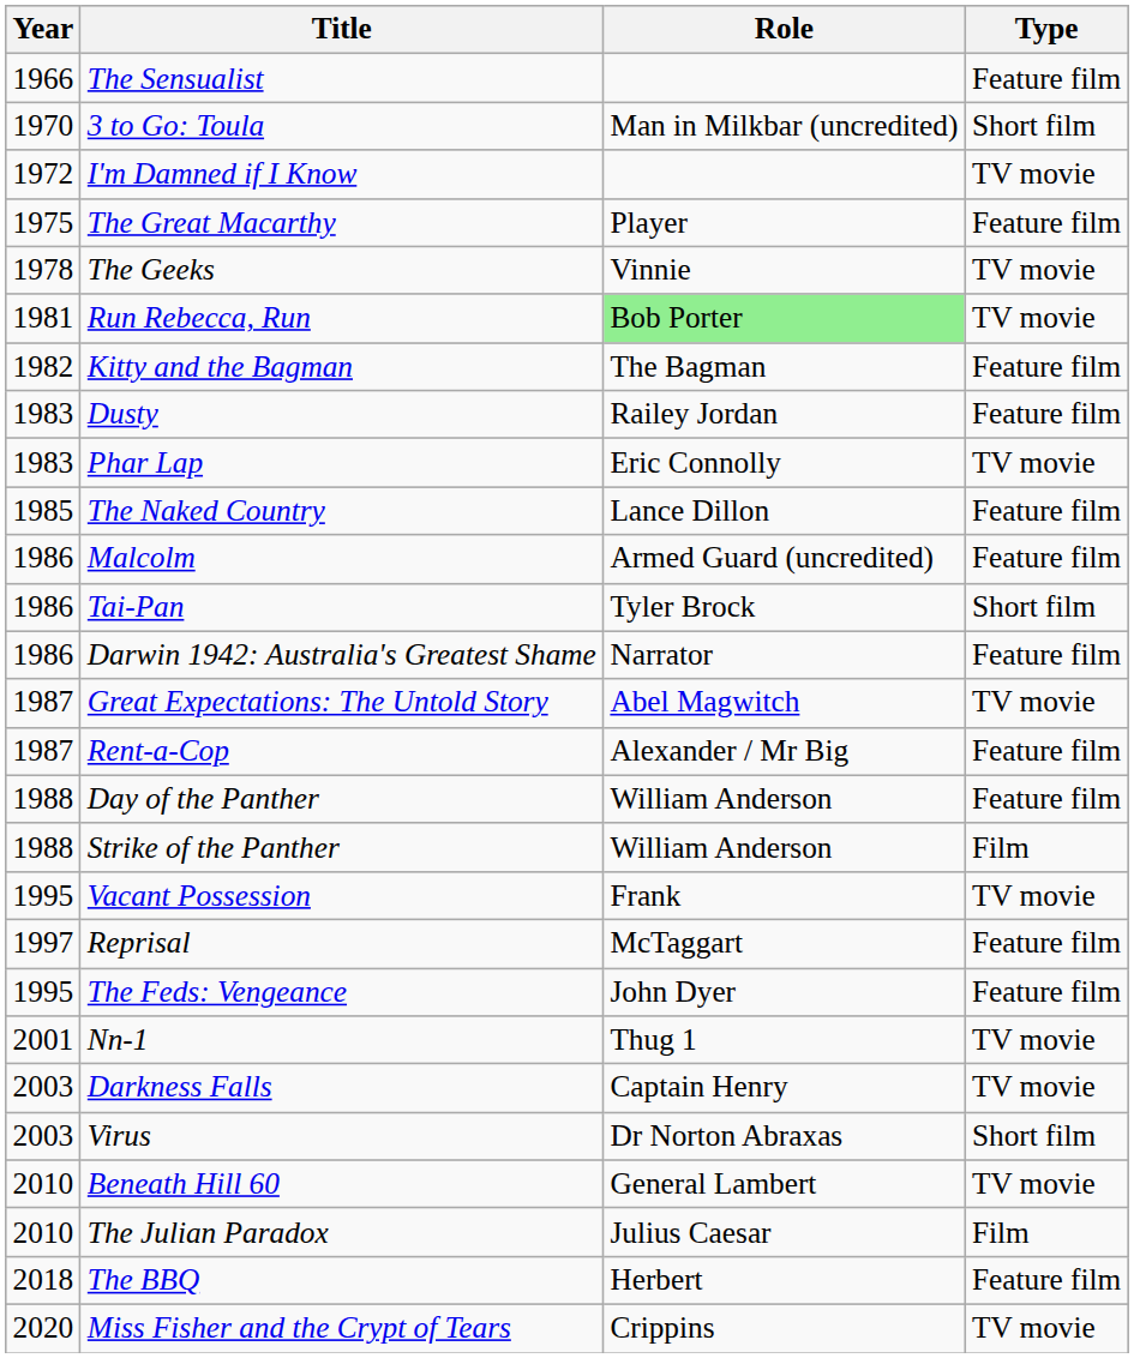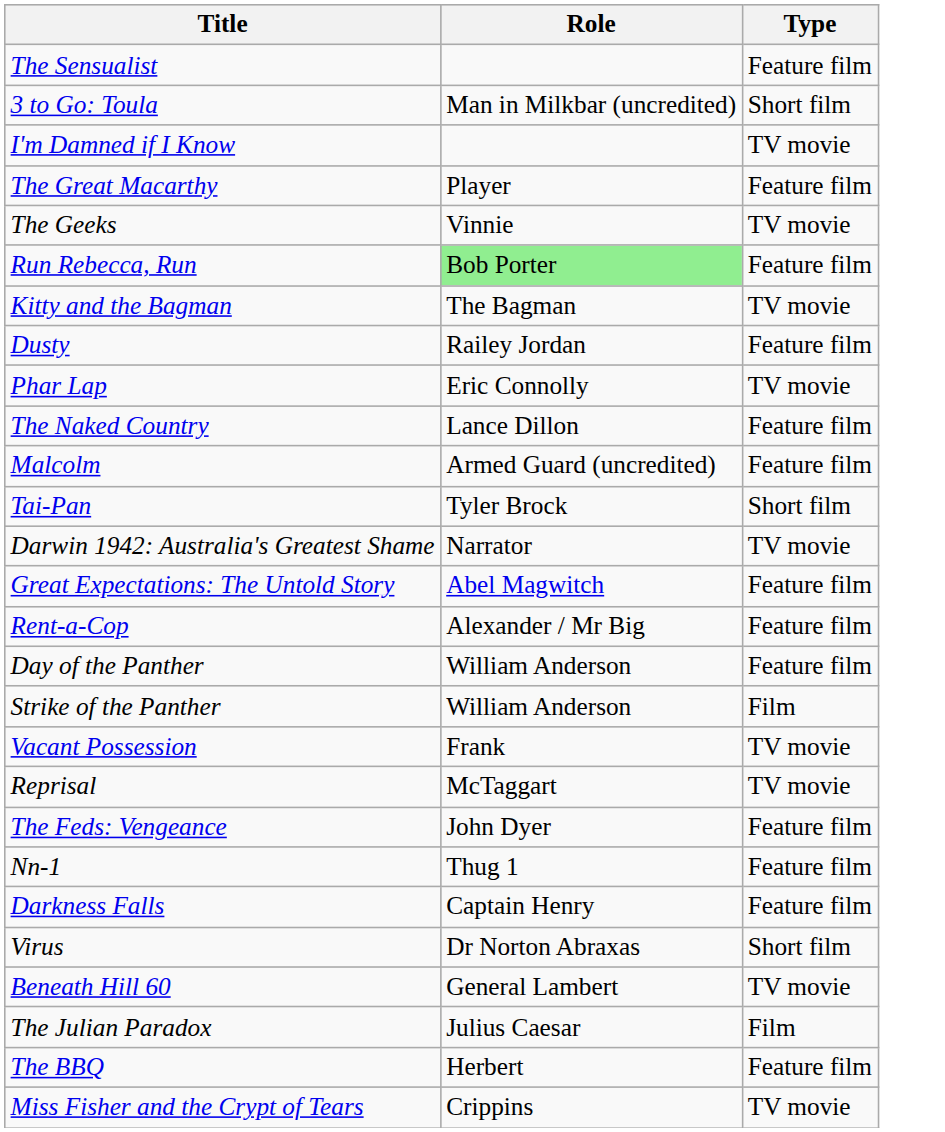 <table class="wikitable">
 <tr>
-<th>Year</th>
 <th>Title</th>
 <th>Role</th>
 <th>Type</th>
 </tr>
 <tr>
-<td>1966</td>
 <td><em><a href='#'>The Sensualist</a></em></td>
 <td></td>
 <td>Feature film</td>
 </tr>
 <tr>
-<td>1970</td>
 <td><em><a href='#'>3 to Go: Toula</a></em></td>
 <td>Man in Milkbar (uncredited)</td>
 <td>Short film</td>
 </tr>
 <tr>
-<td>1972</td>
 <td><em><a href='#'>I'm Damned if I Know</a></em></td>
 <td></td>
 <td>TV movie</td>
 </tr>
 <tr>
-<td>1975</td>
 <td><em><a href='#'>The Great Macarthy</a></em></td>
 <td>Player</td>
 <td>Feature film</td>
 </tr>
 <tr>
-<td>1978</td>
 <td><em>The Geeks</em></td>
 <td>Vinnie</td>
 <td>TV movie</td>
 </tr>
 <tr>
-<td>1981</td>
 <td><em><a href='#'>Run Rebecca, Run</a></em></td>
 <td style="background: lightgreen;">Bob Porter</td>
+<td>Feature film</td>
+</tr>
+<tr>
+<td><em><a href='#'>Kitty and the Bagman</a></em></td>
+<td>The Bagman</td>
 <td>TV movie</td>
 </tr>
 <tr>
-<td>1982</td>
-<td><em><a href='#'>Kitty and the Bagman</a></em></td>
-<td>The Bagman</td>
-<td>Feature film</td>
-</tr>
-<tr>
-<td>1983</td>
 <td><em><a href='#'>Dusty</a></em></td>
 <td>Railey Jordan</td>
 <td>Feature film</td>
 </tr>
 <tr>
-<td>1983</td>
 <td><em><a href='#'>Phar Lap</a></em></td>
 <td>Eric Connolly</td>
 <td>TV movie</td>
 </tr>
 <tr>
-<td>1985</td>
 <td><em><a href='#'>The Naked Country</a></em></td>
 <td>Lance Dillon</td>
 <td>Feature film</td>
 </tr>
 <tr>
-<td>1986</td>
 <td><em><a href='#'>Malcolm</a></em></td>
 <td>Armed Guard (uncredited)</td>
 <td>Feature film</td>
 </tr>
 <tr>
-<td>1986</td>
 <td><em><a href='#'>Tai-Pan</a></em></td>
 <td>Tyler Brock</td>
 <td>Short film</td>
 </tr>
 <tr>
-<td>1986</td>
 <td><em>Darwin 1942: Australia's Greatest Shame</em></td>
 <td>Narrator</td>
+<td>TV movie</td>
+</tr>
+<tr>
+<td><em><a href='#'>Great Expectations: The Untold Story</a></em></td>
+<td><a href='#'>Abel Magwitch</a></td>
 <td>Feature film</td>
 </tr>
 <tr>
-<td>1987</td>
-<td><em><a href='#'>Great Expectations: The Untold Story</a></em></td>
-<td><a href='#'>Abel Magwitch</a></td>
-<td>TV movie</td>
-</tr>
-<tr>
-<td>1987</td>
 <td><em><a href='#'>Rent-a-Cop</a></em></td>
 <td>Alexander / Mr Big</td>
 <td>Feature film</td>
 </tr>
 <tr>
-<td>1988</td>
 <td><em>Day of the Panther</em></td>
 <td>William Anderson</td>
 <td>Feature film</td>
 </tr>
 <tr>
-<td>1988</td>
 <td><em>Strike of the Panther</em></td>
 <td>William Anderson</td>
 <td>Film</td>
 </tr>
 <tr>
-<td>1995</td>
 <td><em><a href='#'>Vacant Possession</a></em></td>
 <td>Frank</td>
 <td>TV movie</td>
 </tr>
 <tr>
-<td>1997</td>
 <td><em>Reprisal</em></td>
 <td>McTaggart</td>
-<td>Feature film</td>
+<td>TV movie</td>
 </tr>
 <tr>
-<td>1995</td>
 <td><em><a href='#'>The Feds: Vengeance</a></em></td>
 <td>John Dyer</td>
 <td>Feature film</td>
 </tr>
 <tr>
-<td>2001</td>
 <td><em>Nn-1</em></td>
 <td>Thug 1</td>
-<td>TV movie</td>
+<td>Feature film</td>
 </tr>
 <tr>
-<td>2003</td>
 <td><em><a href='#'>Darkness Falls</a></em></td>
 <td>Captain Henry</td>
-<td>TV movie</td>
+<td>Feature film</td>
 </tr>
 <tr>
-<td>2003</td>
 <td><em>Virus</em></td>
 <td>Dr Norton Abraxas</td>
 <td>Short film</td>
 </tr>
 <tr>
-<td>2010</td>
 <td><em><a href='#'>Beneath Hill 60</a></em></td>
 <td>General Lambert</td>
 <td>TV movie</td>
 </tr>
 <tr>
-<td>2010</td>
 <td><em>The Julian Paradox</em></td>
 <td>Julius Caesar</td>
 <td>Film</td>
 </tr>
 <tr>
-<td>2018</td>
 <td><em><a href='#'>The BBQ</a></em></td>
 <td>Herbert</td>
 <td>Feature film</td>
 </tr>
 <tr>
-<td>2020</td>
 <td><em><a href='#'>Miss Fisher and the Crypt of Tears</a></em></td>
 <td>Crippins</td>
 <td>TV movie</td>
 </tr>
 </table>
